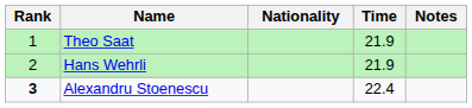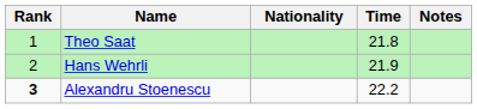 <table class="wikitable sortable" style="text-align:center;width: 55%">
 <tr>
 <th>Rank</th>
 <th>Name</th>
 <th>Nationality</th>
 <th>Time</th>
 <th>Notes</th>
 </tr>
 <tr bgcolor=bbf3bb>
 <td>1</td>
 <td align=left><a href='#'>Theo Saat</a></td>
 <td align=left></td>
-<td>21.9</td>
+<td>21.8</td>
 <td></td>
 </tr>
 <tr bgcolor=bbf3bb>
 <td>2</td>
 <td align=left><a href='#'>Hans Wehrli</a></td>
 <td align=left></td>
 <td>21.9</td>
 <td></td>
 </tr>
 <tr>
 <td><strong>3</strong></td>
 <td align=left><a href='#'>Alexandru Stoenescu</a></td>
 <td align=left></td>
-<td>22.4</td>
+<td>22.2</td>
 <td></td>
 </tr>
 </table>
